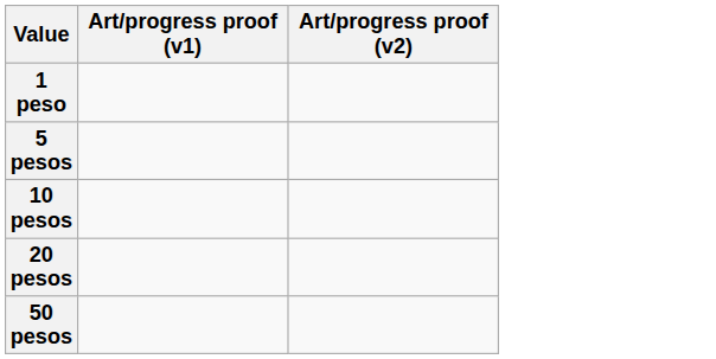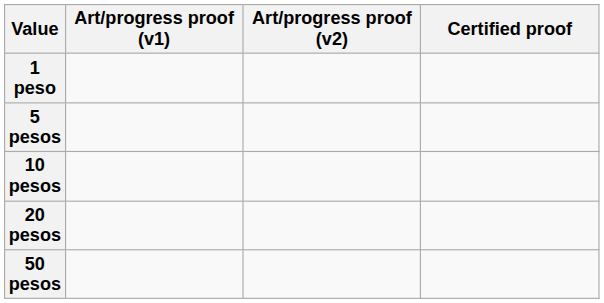 <table class="wikitable">
 <tr>
 <th scope="col" style="width:20px;">Value</th>
 <th scope="col" style="width:150px;">Art/progress proof (v1)</th>
 <th scope="col" style="width:150px;">Art/progress proof (v2)</th>
+<th scope="col" style="width:150px;">Certified proof</th>
 </tr>
 <tr>
 <th scope="row">1 peso</th>
+<td></td>
 <td></td>
 <td></td>
 </tr>
 <tr>
 <th scope="row">5 pesos</th>
 <td></td>
 <td></td>
+<td></td>
 </tr>
 <tr>
 <th scope="row">10 pesos</th>
+<td></td>
 <td></td>
 <td></td>
 </tr>
 <tr>
 <th scope="row">20 pesos</th>
 <td></td>
 <td></td>
+<td></td>
 </tr>
 <tr>
 <th scope="row">50 pesos</th>
 <td></td>
 <td></td>
+<td></td>
 </tr>
 </table>
